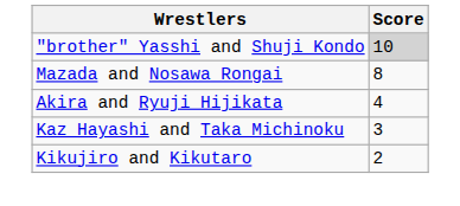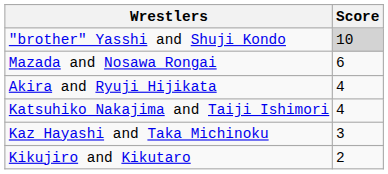 <table class="wikitable" style="margin: 1em auto 1em auto">
 <tr>
 <th>Wrestlers</th>
 <th>Score</th>
 </tr>
 <tr>
 <td><a href='#'>"brother" Yasshi</a> and <a href='#'>Shuji Kondo</a><br></td>
 <td style="background: lightgrey;">10</td>
 </tr>
 <tr>
 <td><a href='#'>Mazada</a> and <a href='#'>Nosawa Rongai</a><br></td>
-<td>8</td>
+<td>6</td>
 </tr>
 <tr>
 <td><a href='#'>Akira</a> and <a href='#'>Ryuji Hijikata</a></td>
+<td>4</td>
+</tr>
+<tr>
+<td><a href='#'>Katsuhiko Nakajima</a> and <a href='#'>Taiji Ishimori</a></td>
 <td>4</td>
 </tr>
 <tr>
 <td><a href='#'>Kaz Hayashi</a> and <a href='#'>Taka Michinoku</a></td>
 <td>3</td>
 </tr>
 <tr>
 <td><a href='#'>Kikujiro</a> and <a href='#'>Kikutaro</a></td>
 <td>2</td>
 </tr>
 </table>
